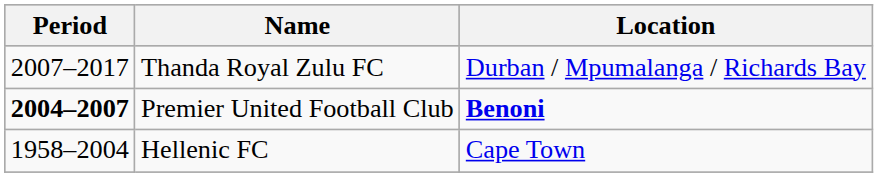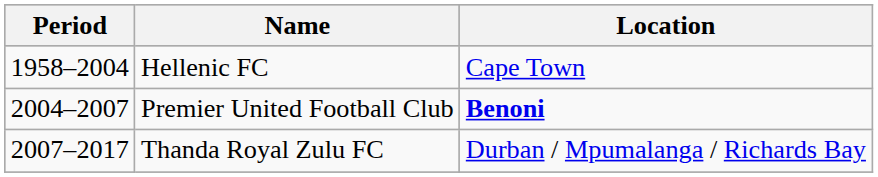 <table class="wikitable" style="text-align:left">
 <tr>
 <th>Period</th>
 <th>Name</th>
 <th>Location</th>
 </tr>
 <tr>
+<td>1958–2004</td>
+<td>Hellenic FC</td>
+<td><a href='#'>Cape Town</a></td>
+</tr>
+<tr>
+<td>2004–2007</td>
+<td>Premier United Football Club</td>
+<td><strong><a href='#'>Benoni</a></strong></td>
+</tr>
+<tr>
 <td>2007–2017</td>
 <td>Thanda Royal Zulu FC</td>
 <td><a href='#'>Durban</a> / <a href='#'>Mpumalanga</a> / <a href='#'>Richards Bay</a></td>
 </tr>
-<tr>
-<td><strong>2004–2007</strong></td>
-<td>Premier United Football Club</td>
-<td><strong><a href='#'>Benoni</a></strong></td>
-</tr>
-<tr>
-<td>1958–2004</td>
-<td>Hellenic FC</td>
-<td><a href='#'>Cape Town</a></td>
-</tr>
 </table>
